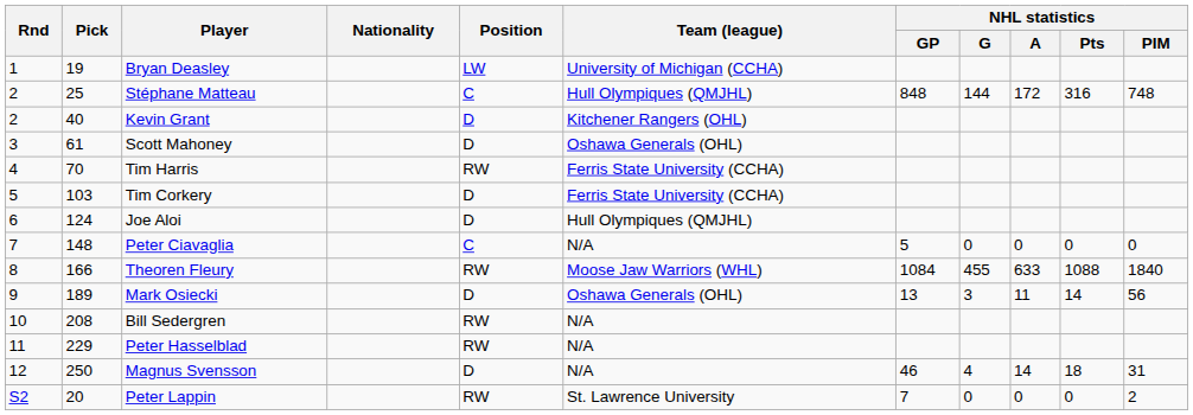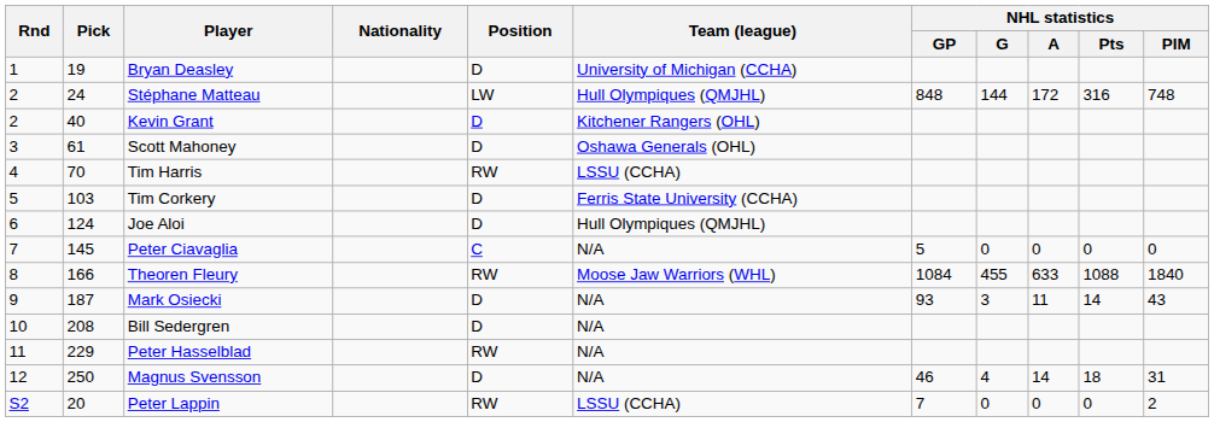 <table class="wikitable"  width="75%">
 <tr>
 <th rowspan="2">Rnd</th>
 <th rowspan="2">Pick</th>
 <th rowspan="2">Player</th>
 <th rowspan="2">Nationality</th>
 <th rowspan="2">Position</th>
 <th rowspan="2">Team (league)</th>
 <th colspan="5">NHL statistics</th>
 </tr>
 <tr>
 <th>GP</th>
 <th>G</th>
 <th>A</th>
 <th>Pts</th>
 <th>PIM</th>
 </tr>
 <tr>
 <td>1</td>
 <td>19</td>
 <td><a href='#'>Bryan Deasley</a></td>
 <td></td>
-<td><a href='#'>LW</a></td>
+<td>D</td>
 <td><a href='#'>University of Michigan</a> (<a href='#'>CCHA</a>)</td>
 <td></td>
 <td></td>
 <td></td>
 <td></td>
 <td></td>
 </tr>
 <tr>
 <td>2</td>
-<td>25</td>
+<td>24</td>
 <td><a href='#'>Stéphane Matteau</a></td>
 <td></td>
-<td><a href='#'>C</a></td>
+<td>LW</td>
 <td><a href='#'>Hull Olympiques</a> (<a href='#'>QMJHL</a>)</td>
 <td>848</td>
 <td>144</td>
 <td>172</td>
 <td>316</td>
 <td>748</td>
 </tr>
 <tr>
 <td>2</td>
 <td>40</td>
 <td><a href='#'>Kevin Grant</a></td>
 <td></td>
 <td><a href='#'>D</a></td>
 <td><a href='#'>Kitchener Rangers</a> (<a href='#'>OHL</a>)</td>
 <td></td>
 <td></td>
 <td></td>
 <td></td>
 <td></td>
 </tr>
 <tr>
 <td>3</td>
 <td>61</td>
 <td>Scott Mahoney</td>
 <td></td>
 <td>D</td>
 <td><a href='#'>Oshawa Generals</a> (OHL)</td>
 <td></td>
 <td></td>
 <td></td>
 <td></td>
 <td></td>
 </tr>
 <tr>
 <td>4</td>
 <td>70</td>
 <td>Tim Harris</td>
 <td></td>
 <td>RW</td>
-<td><a href='#'>Ferris State University</a> (CCHA)</td>
+<td><a href='#'>LSSU</a> (CCHA)</td>
 <td></td>
 <td></td>
 <td></td>
 <td></td>
 <td></td>
 </tr>
 <tr>
 <td>5</td>
 <td>103</td>
 <td>Tim Corkery</td>
 <td></td>
 <td>D</td>
 <td><a href='#'>Ferris State University</a> (CCHA)</td>
 <td></td>
 <td></td>
 <td></td>
 <td></td>
 <td></td>
 </tr>
 <tr>
 <td>6</td>
 <td>124</td>
 <td>Joe Aloi</td>
 <td></td>
 <td>D</td>
 <td>Hull Olympiques (QMJHL)</td>
 <td></td>
 <td></td>
 <td></td>
 <td></td>
 <td></td>
 </tr>
 <tr>
 <td>7</td>
-<td>148</td>
+<td>145</td>
 <td><a href='#'>Peter Ciavaglia</a></td>
 <td></td>
 <td><a href='#'>C</a></td>
 <td>N/A</td>
 <td>5</td>
 <td>0</td>
 <td>0</td>
 <td>0</td>
 <td>0</td>
 </tr>
 <tr>
 <td>8</td>
 <td>166</td>
 <td><a href='#'>Theoren Fleury</a></td>
 <td></td>
 <td>RW</td>
 <td><a href='#'>Moose Jaw Warriors</a> (<a href='#'>WHL</a>)</td>
 <td>1084</td>
 <td>455</td>
 <td>633</td>
 <td>1088</td>
 <td>1840</td>
 </tr>
 <tr>
 <td>9</td>
-<td>189</td>
+<td>187</td>
 <td><a href='#'>Mark Osiecki</a></td>
 <td></td>
 <td>D</td>
-<td><a href='#'>Oshawa Generals</a> (OHL)</td>
-<td>13</td>
+<td>N/A</td>
+<td>93</td>
 <td>3</td>
 <td>11</td>
 <td>14</td>
-<td>56</td>
+<td>43</td>
 </tr>
 <tr>
 <td>10</td>
 <td>208</td>
 <td>Bill Sedergren</td>
 <td></td>
-<td>RW</td>
+<td>D</td>
 <td>N/A</td>
 <td></td>
 <td></td>
 <td></td>
 <td></td>
 <td></td>
 </tr>
 <tr>
 <td>11</td>
 <td>229</td>
 <td><a href='#'>Peter Hasselblad</a></td>
 <td></td>
 <td>RW</td>
 <td>N/A</td>
 <td></td>
 <td></td>
 <td></td>
 <td></td>
 <td></td>
 </tr>
 <tr>
 <td>12</td>
 <td>250</td>
 <td><a href='#'>Magnus Svensson</a></td>
 <td></td>
 <td>D</td>
 <td>N/A</td>
 <td>46</td>
 <td>4</td>
 <td>14</td>
 <td>18</td>
 <td>31</td>
 </tr>
 <tr>
 <td><a href='#'>S2</a></td>
 <td>20</td>
 <td><a href='#'>Peter Lappin</a></td>
 <td></td>
 <td>RW</td>
-<td>St. Lawrence University</td>
+<td><a href='#'>LSSU</a> (CCHA)</td>
 <td>7</td>
 <td>0</td>
 <td>0</td>
 <td>0</td>
 <td>2</td>
 </tr>
 </table>
